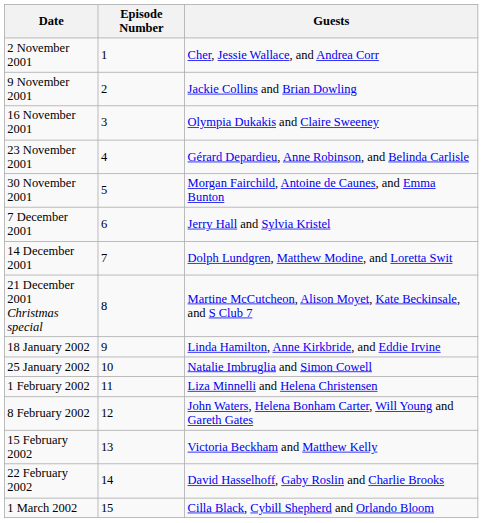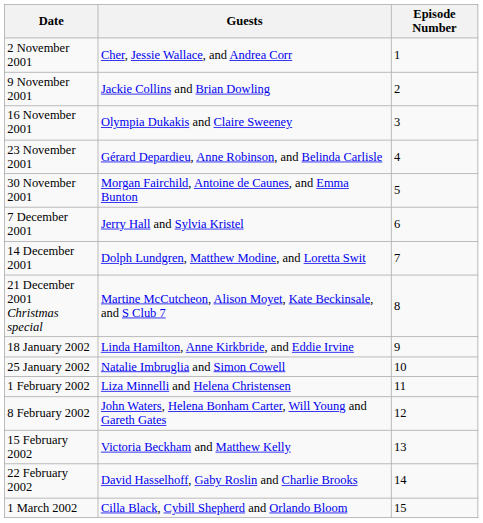 <table class="wikitable">
 <tr>
 <th>Date</th>
+<th>Guests</th>
 <th>Episode Number</th>
-<th>Guests</th>
 </tr>
 <tr>
 <td>2 November 2001</td>
+<td><a href='#'>Cher</a>, <a href='#'>Jessie Wallace</a>, and <a href='#'>Andrea Corr</a></td>
 <td>1</td>
-<td><a href='#'>Cher</a>, <a href='#'>Jessie Wallace</a>, and <a href='#'>Andrea Corr</a></td>
 </tr>
 <tr>
 <td>9 November 2001</td>
+<td><a href='#'>Jackie Collins</a> and <a href='#'>Brian Dowling</a></td>
 <td>2</td>
-<td><a href='#'>Jackie Collins</a> and <a href='#'>Brian Dowling</a></td>
 </tr>
 <tr>
 <td>16 November 2001</td>
+<td><a href='#'>Olympia Dukakis</a> and <a href='#'>Claire Sweeney</a></td>
 <td>3</td>
-<td><a href='#'>Olympia Dukakis</a> and <a href='#'>Claire Sweeney</a></td>
 </tr>
 <tr>
 <td>23 November 2001</td>
+<td><a href='#'>Gérard Depardieu</a>, <a href='#'>Anne Robinson</a>, and <a href='#'>Belinda Carlisle</a></td>
 <td>4</td>
-<td><a href='#'>Gérard Depardieu</a>, <a href='#'>Anne Robinson</a>, and <a href='#'>Belinda Carlisle</a></td>
 </tr>
 <tr>
 <td>30 November 2001</td>
+<td><a href='#'>Morgan Fairchild</a>, <a href='#'>Antoine de Caunes</a>, and <a href='#'>Emma Bunton</a></td>
 <td>5</td>
-<td><a href='#'>Morgan Fairchild</a>, <a href='#'>Antoine de Caunes</a>, and <a href='#'>Emma Bunton</a></td>
 </tr>
 <tr>
 <td>7 December 2001</td>
+<td><a href='#'>Jerry Hall</a> and <a href='#'>Sylvia Kristel</a></td>
 <td>6</td>
-<td><a href='#'>Jerry Hall</a> and <a href='#'>Sylvia Kristel</a></td>
 </tr>
 <tr>
 <td>14 December 2001</td>
+<td><a href='#'>Dolph Lundgren</a>, <a href='#'>Matthew Modine</a>, and <a href='#'>Loretta Swit</a></td>
 <td>7</td>
-<td><a href='#'>Dolph Lundgren</a>, <a href='#'>Matthew Modine</a>, and <a href='#'>Loretta Swit</a></td>
 </tr>
 <tr>
 <td>21 December 2001<br><em>Christmas special</em></td>
+<td><a href='#'>Martine McCutcheon</a>, <a href='#'>Alison Moyet</a>, <a href='#'>Kate Beckinsale</a>, and <a href='#'>S Club 7</a></td>
 <td>8</td>
-<td><a href='#'>Martine McCutcheon</a>, <a href='#'>Alison Moyet</a>, <a href='#'>Kate Beckinsale</a>, and <a href='#'>S Club 7</a></td>
 </tr>
 <tr>
 <td>18 January 2002</td>
+<td><a href='#'>Linda Hamilton</a>, <a href='#'>Anne Kirkbride</a>, and <a href='#'>Eddie Irvine</a></td>
 <td>9</td>
-<td><a href='#'>Linda Hamilton</a>, <a href='#'>Anne Kirkbride</a>, and <a href='#'>Eddie Irvine</a></td>
 </tr>
 <tr>
 <td>25 January 2002</td>
+<td><a href='#'>Natalie Imbruglia</a> and <a href='#'>Simon Cowell</a></td>
 <td>10</td>
-<td><a href='#'>Natalie Imbruglia</a> and <a href='#'>Simon Cowell</a></td>
 </tr>
 <tr>
 <td>1 February 2002</td>
+<td><a href='#'>Liza Minnelli</a> and <a href='#'>Helena Christensen</a></td>
 <td>11</td>
-<td><a href='#'>Liza Minnelli</a> and <a href='#'>Helena Christensen</a></td>
 </tr>
 <tr>
 <td>8 February 2002</td>
+<td><a href='#'>John Waters</a>, <a href='#'>Helena Bonham Carter</a>, <a href='#'>Will Young</a> and <a href='#'>Gareth Gates</a></td>
 <td>12</td>
-<td><a href='#'>John Waters</a>, <a href='#'>Helena Bonham Carter</a>, <a href='#'>Will Young</a> and <a href='#'>Gareth Gates</a></td>
 </tr>
 <tr>
 <td>15 February 2002</td>
+<td><a href='#'>Victoria Beckham</a> and <a href='#'>Matthew Kelly</a></td>
 <td>13</td>
-<td><a href='#'>Victoria Beckham</a> and <a href='#'>Matthew Kelly</a></td>
 </tr>
 <tr>
 <td>22 February 2002</td>
+<td><a href='#'>David Hasselhoff</a>, <a href='#'>Gaby Roslin</a> and <a href='#'>Charlie Brooks</a></td>
 <td>14</td>
-<td><a href='#'>David Hasselhoff</a>, <a href='#'>Gaby Roslin</a> and <a href='#'>Charlie Brooks</a></td>
 </tr>
 <tr>
 <td>1 March 2002</td>
+<td><a href='#'>Cilla Black</a>, <a href='#'>Cybill Shepherd</a> and <a href='#'>Orlando Bloom</a></td>
 <td>15</td>
-<td><a href='#'>Cilla Black</a>, <a href='#'>Cybill Shepherd</a> and <a href='#'>Orlando Bloom</a></td>
 </tr>
 </table>
